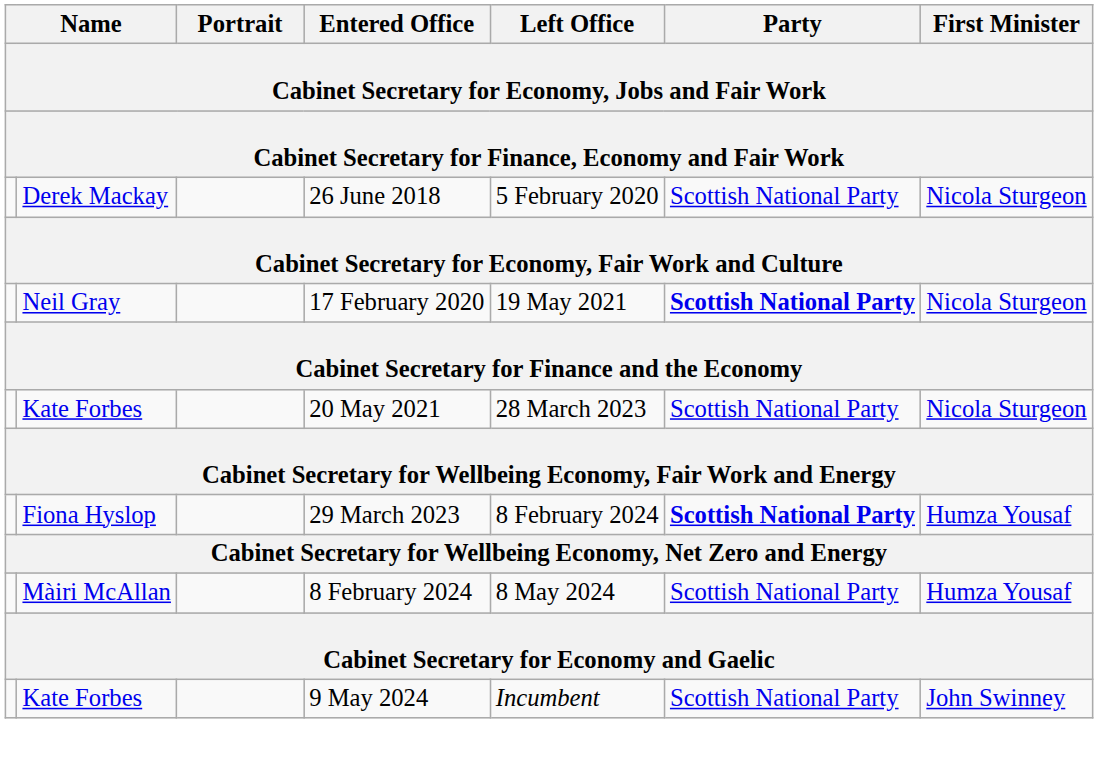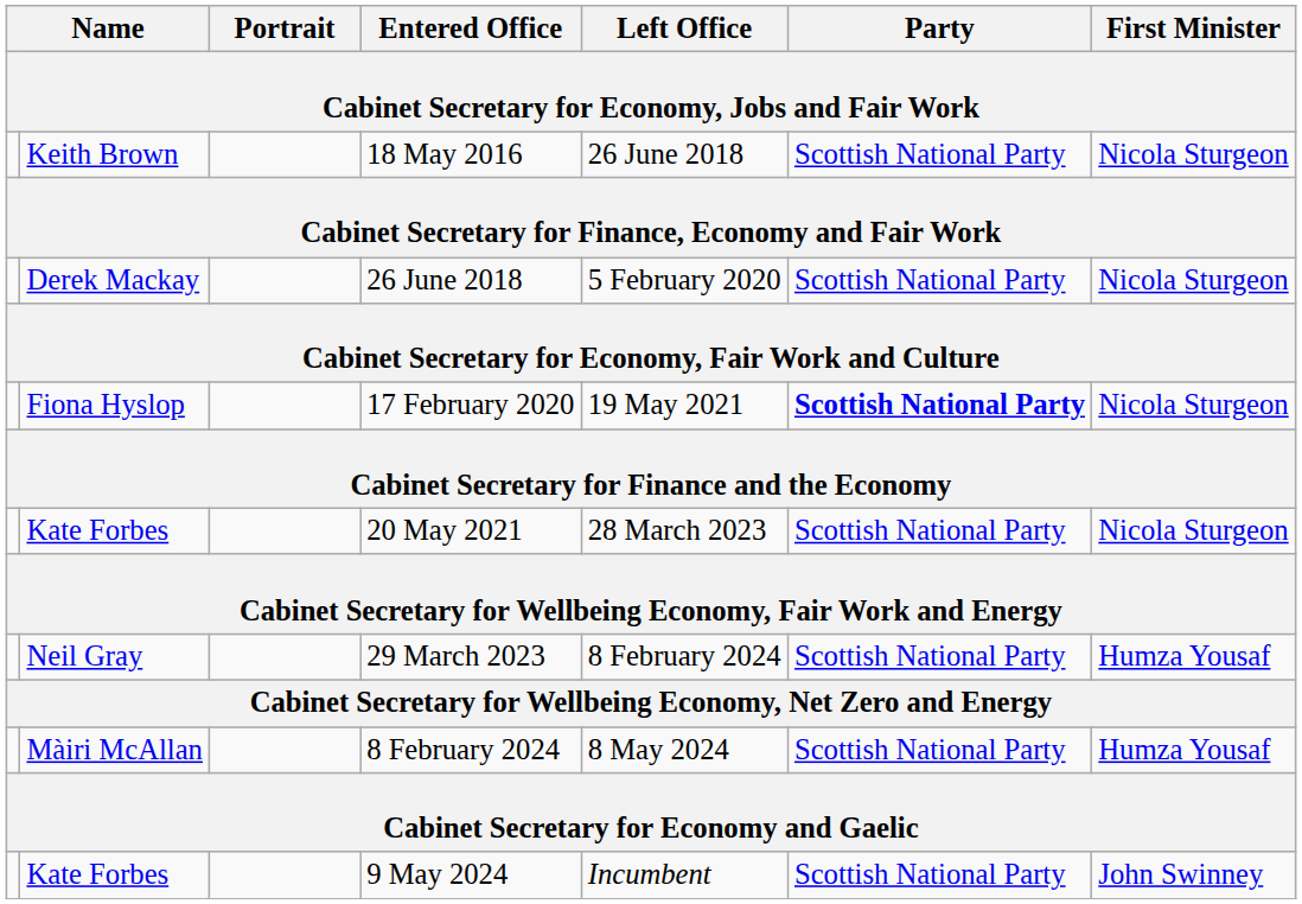 <table class="wikitable" style="margin: 0 0 0 1em; background: #f9f9f9; border: 1px #aaaaaa solid; border-collapse: collapse; ">
 <tr>
 <th colspan="2">Name</th>
 <th width="75">Portrait</th>
 <th>Entered Office</th>
 <th>Left Office</th>
 <th>Party</th>
 <th>First Minister</th>
 </tr>
 <tr>
 <th colspan="7"><br><strong>Cabinet Secretary for Economy, Jobs and Fair Work</strong></th>
+</tr>
+<tr>
+<td></td>
+<td><a href='#'>Keith Brown</a></td>
+<td></td>
+<td>18 May 2016</td>
+<td>26 June 2018</td>
+<td><a href='#'>Scottish National Party</a></td>
+<td><a href='#'>Nicola Sturgeon</a></td>
 </tr>
 <tr>
 <th colspan="7"><br><strong>Cabinet Secretary for Finance, Economy and Fair Work</strong></th>
 </tr>
 <tr>
 <td></td>
 <td><a href='#'>Derek Mackay</a></td>
 <td></td>
 <td>26 June 2018</td>
 <td>5 February 2020</td>
 <td><a href='#'>Scottish National Party</a></td>
 <td><a href='#'>Nicola Sturgeon</a></td>
 </tr>
 <tr>
 <th colspan="7"><br><strong>Cabinet Secretary for Economy, Fair Work and Culture</strong></th>
 </tr>
 <tr>
 <td></td>
-<td><a href='#'>Neil Gray</a></td>
+<td><a href='#'>Fiona Hyslop</a></td>
 <td></td>
 <td>17 February 2020</td>
 <td>19 May 2021</td>
 <td><strong><a href='#'>Scottish National Party</a></strong></td>
 <td><a href='#'>Nicola Sturgeon</a></td>
 </tr>
 <tr>
 <th colspan="7"><br><strong>Cabinet Secretary for Finance and the Economy</strong></th>
 </tr>
 <tr>
 <td></td>
 <td><a href='#'>Kate Forbes</a></td>
 <td></td>
 <td>20 May 2021</td>
 <td>28 March 2023</td>
 <td><a href='#'>Scottish National Party</a></td>
 <td><a href='#'>Nicola Sturgeon</a></td>
 </tr>
 <tr>
 <th colspan="7"><br><strong>Cabinet Secretary for Wellbeing Economy, Fair Work and Energy</strong></th>
 </tr>
 <tr>
 <td></td>
-<td><a href='#'>Fiona Hyslop</a></td>
+<td><a href='#'>Neil Gray</a></td>
 <td></td>
 <td>29 March 2023</td>
 <td>8 February 2024</td>
-<td><strong><a href='#'>Scottish National Party</a></strong></td>
+<td><a href='#'>Scottish National Party</a></td>
 <td><a href='#'>Humza Yousaf</a></td>
 </tr>
 <tr>
 <th colspan="7"><strong>Cabinet Secretary for Wellbeing Economy, Net Zero and Energy</strong></th>
 </tr>
 <tr>
 <td></td>
 <td><a href='#'>Màiri McAllan</a></td>
 <td></td>
 <td>8 February 2024</td>
 <td>8 May 2024</td>
 <td><a href='#'>Scottish National Party</a></td>
 <td><a href='#'>Humza Yousaf</a></td>
 </tr>
 <tr>
 <th colspan="7"><br><strong>Cabinet Secretary for Economy and Gaelic</strong></th>
 </tr>
 <tr>
 <td></td>
 <td><a href='#'>Kate Forbes</a></td>
 <td></td>
 <td>9 May 2024</td>
 <td><em>Incumbent</em></td>
 <td><a href='#'>Scottish National Party</a></td>
 <td><a href='#'>John Swinney</a></td>
 </tr>
 </table>
